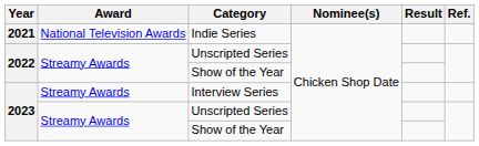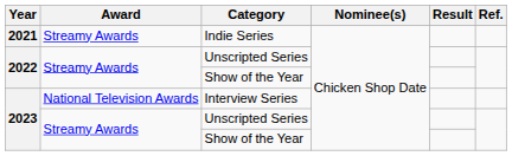 <table class="wikitable sortable">
 <tr>
 <th>Year</th>
 <th>Award</th>
 <th>Category</th>
 <th>Nominee(s)</th>
 <th>Result</th>
 <th><abbr>Ref.</abbr></th>
 </tr>
 <tr>
 <th>2021</th>
-<td><a href='#'>National Television Awards</a></td>
+<td><a href='#'>Streamy Awards</a></td>
 <td>Indie Series</td>
 <td rowspan="6">Chicken Shop Date</td>
 <td></td>
 <td></td>
 </tr>
 <tr>
 <th rowspan="2">2022</th>
 <td rowspan="2"><a href='#'>Streamy Awards</a></td>
 <td>Unscripted Series</td>
 <td></td>
 <td rowspan="2"></td>
 </tr>
 <tr>
 <td>Show of the Year</td>
 <td></td>
 </tr>
 <tr>
 <th rowspan="3">2023</th>
-<td><a href='#'>Streamy Awards</a></td>
+<td><a href='#'>National Television Awards</a></td>
 <td>Interview Series</td>
 <td></td>
 <td></td>
 </tr>
 <tr>
 <td rowspan="2"><a href='#'>Streamy Awards</a></td>
 <td>Unscripted Series</td>
 <td></td>
 <td rowspan="2"></td>
 </tr>
 <tr>
 <td>Show of the Year</td>
 <td></td>
 </tr>
 </table>
